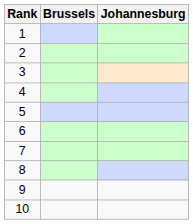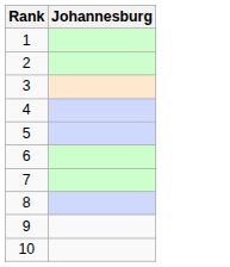 <table class=wikitable>
 <tr>
 <th>Rank</th>
-<th>Brussels</th>
 <th>Johannesburg</th>
 </tr>
 <tr>
 <td align=center>1</td>
-<td bgcolor=cfd9fd></td>
 <td bgcolor=ccffcc></td>
 </tr>
 <tr>
 <td align=center>2</td>
 <td bgcolor=ccffcc></td>
-<td bgcolor=ccffcc></td>
 </tr>
 <tr>
 <td align=center>3</td>
-<td bgcolor=ccffcc></td>
 <td bgcolor=fee9ce></td>
 </tr>
 <tr>
 <td align=center>4</td>
-<td bgcolor=ccffcc></td>
 <td bgcolor=cfd9fd></td>
 </tr>
 <tr>
 <td align=center>5</td>
 <td bgcolor=cfd9fd></td>
-<td bgcolor=cfd9fd></td>
 </tr>
 <tr>
 <td align=center>6</td>
-<td bgcolor=ccffcc></td>
 <td bgcolor=ccffcc></td>
 </tr>
 <tr>
 <td align=center>7</td>
 <td bgcolor=ccffcc></td>
-<td bgcolor=ccffcc></td>
 </tr>
 <tr>
 <td align=center>8</td>
-<td bgcolor=ccffcc></td>
 <td bgcolor=cfd9fd></td>
 </tr>
 <tr>
 <td align=center>9</td>
 <td></td>
-<td></td>
 </tr>
 <tr>
 <td align=center>10</td>
 <td></td>
-<td></td>
 </tr>
 </table>
